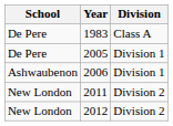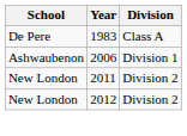 <table class="wikitable">
 <tr>
 <th>School</th>
 <th>Year</th>
 <th>Division</th>
 </tr>
 <tr>
 <td>De Pere</td>
 <td>1983</td>
 <td>Class A</td>
-</tr>
-<tr>
-<td>De Pere</td>
-<td>2005</td>
-<td>Division 1</td>
 </tr>
 <tr>
 <td>Ashwaubenon</td>
 <td>2006</td>
 <td>Division 1</td>
 </tr>
 <tr>
 <td>New London</td>
 <td>2011</td>
 <td>Division 2</td>
 </tr>
 <tr>
 <td>New London</td>
 <td>2012</td>
 <td>Division 2</td>
 </tr>
 </table>
